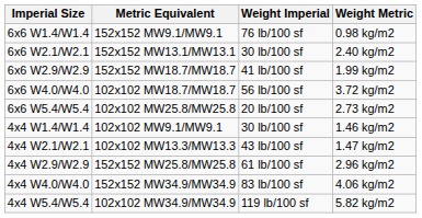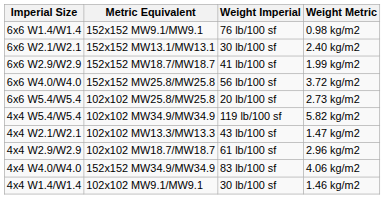 <table class="wikitable">
 <tr>
 <th>Imperial Size</th>
 <th>Metric Equivalent</th>
 <th>Weight Imperial</th>
 <th>Weight Metric</th>
 </tr>
 <tr>
 <td>6x6 W1.4/W1.4</td>
 <td>152x152 MW9.1/MW9.1</td>
 <td>76 lb/100 sf</td>
 <td>0.98 kg/m2</td>
 </tr>
 <tr>
 <td>6x6 W2.1/W2.1</td>
 <td>152x152 MW13.1/MW13.1</td>
 <td>30 lb/100 sf</td>
 <td>2.40 kg/m2</td>
 </tr>
 <tr>
 <td>6x6 W2.9/W2.9</td>
 <td>152x152 MW18.7/MW18.7</td>
 <td>41 lb/100 sf</td>
 <td>1.99 kg/m2</td>
 </tr>
 <tr>
 <td>6x6 W4.0/W4.0</td>
-<td>102x102 MW18.7/MW18.7</td>
+<td>152x152 MW25.8/MW25.8</td>
 <td>56 lb/100 sf</td>
 <td>3.72 kg/m2</td>
 </tr>
 <tr>
 <td>6x6 W5.4/W5.4</td>
 <td>102x102 MW25.8/MW25.8</td>
 <td>20 lb/100 sf</td>
 <td>2.73 kg/m2</td>
 </tr>
 <tr>
-<td>4x4 W1.4/W1.4</td>
-<td>102x102 MW9.1/MW9.1</td>
-<td>30 lb/100 sf</td>
-<td>1.46 kg/m2</td>
+<td>4x4 W5.4/W5.4</td>
+<td>102x102 MW34.9/MW34.9</td>
+<td>119 lb/100 sf</td>
+<td>5.82 kg/m2</td>
 </tr>
 <tr>
 <td>4x4 W2.1/W2.1</td>
 <td>102x102 MW13.3/MW13.3</td>
 <td>43 lb/100 sf</td>
 <td>1.47 kg/m2</td>
 </tr>
 <tr>
 <td>4x4 W2.9/W2.9</td>
-<td>152x152 MW25.8/MW25.8</td>
+<td>102x102 MW18.7/MW18.7</td>
 <td>61 lb/100 sf</td>
 <td>2.96 kg/m2</td>
 </tr>
 <tr>
 <td>4x4 W4.0/W4.0</td>
 <td>152x152 MW34.9/MW34.9</td>
 <td>83 lb/100 sf</td>
 <td>4.06 kg/m2</td>
 </tr>
 <tr>
-<td>4x4 W5.4/W5.4</td>
-<td>102x102 MW34.9/MW34.9</td>
-<td>119 lb/100 sf</td>
-<td>5.82 kg/m2</td>
+<td>4x4 W1.4/W1.4</td>
+<td>102x102 MW9.1/MW9.1</td>
+<td>30 lb/100 sf</td>
+<td>1.46 kg/m2</td>
 </tr>
 </table>
